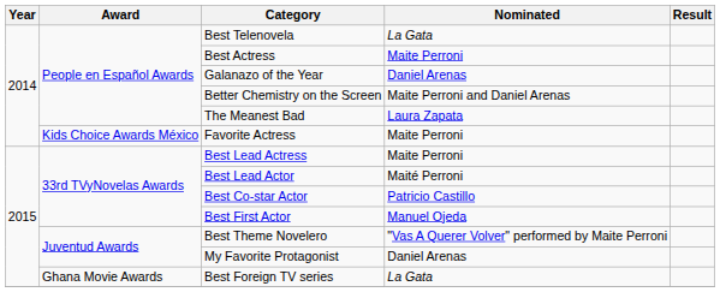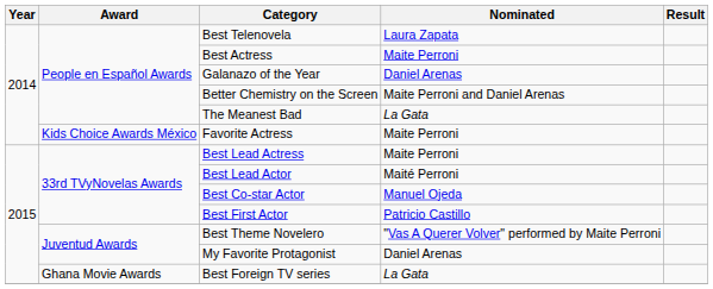 <table class="wikitable plainrowheaders">
 <tr>
 <th scope="col">Year</th>
 <th scope="col">Award</th>
 <th scope="col">Category</th>
 <th scope="col">Nominated</th>
 <th scope="col">Result</th>
 </tr>
 <tr>
 <td rowspan="6">2014</td>
 <td rowspan="5"><a href='#'>People en Español Awards</a></td>
 <td>Best Telenovela</td>
-<td><em>La Gata</em></td>
+<td><a href='#'>Laura Zapata</a></td>
 <td></td>
 </tr>
 <tr>
 <td>Best Actress</td>
 <td><a href='#'>Maite Perroni</a></td>
 <td></td>
 </tr>
 <tr>
 <td>Galanazo of the Year</td>
 <td><a href='#'>Daniel Arenas</a></td>
 <td></td>
 </tr>
 <tr>
 <td>Better Chemistry on the Screen</td>
 <td>Maite Perroni and Daniel Arenas</td>
 <td></td>
 </tr>
 <tr>
 <td>The Meanest Bad</td>
-<td><a href='#'>Laura Zapata</a></td>
+<td><em>La Gata</em></td>
 <td></td>
 </tr>
 <tr>
 <td rowspan="1"><a href='#'>Kids Choice Awards México</a></td>
 <td>Favorite Actress</td>
 <td>Maite Perroni</td>
 <td></td>
 </tr>
 <tr>
 <td rowspan="7">2015</td>
 <td rowspan="4"><a href='#'>33rd TVyNovelas Awards</a></td>
 <td><a href='#'>Best Lead Actress</a></td>
 <td>Maite Perroni</td>
 <td></td>
 </tr>
 <tr>
 <td><a href='#'>Best Lead Actor</a></td>
 <td>Maité Perroni</td>
 <td></td>
 </tr>
 <tr>
 <td><a href='#'>Best Co-star Actor</a></td>
-<td><a href='#'>Patricio Castillo</a></td>
+<td><a href='#'>Manuel Ojeda</a></td>
 <td></td>
 </tr>
 <tr>
 <td><a href='#'>Best First Actor</a></td>
-<td><a href='#'>Manuel Ojeda</a></td>
+<td><a href='#'>Patricio Castillo</a></td>
 <td></td>
 </tr>
 <tr>
 <td rowspan="2"><a href='#'>Juventud Awards</a></td>
 <td>Best Theme Novelero</td>
 <td>"<a href='#'>Vas A Querer Volver</a>" performed by Maite Perroni</td>
 <td></td>
 </tr>
 <tr>
 <td>My Favorite Protagonist</td>
 <td>Daniel Arenas</td>
 <td></td>
 </tr>
 <tr>
 <td rowspan="1">Ghana Movie Awards</td>
 <td>Best Foreign TV series</td>
 <td><em>La Gata</em></td>
 <td></td>
 </tr>
 <tr>
 </tr>
 </table>
